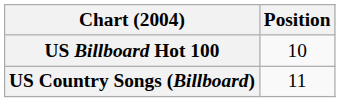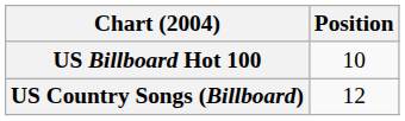 <table class="wikitable sortable plainrowheaders" style="text-align:center">
 <tr>
 <th scope="col">Chart (2004)</th>
 <th scope="col">Position</th>
 </tr>
 <tr>
 <th scope="row">US <em>Billboard</em> Hot 100</th>
 <td>10</td>
 </tr>
 <tr>
 <th scope="row">US Country Songs (<em>Billboard</em>)</th>
-<td>11</td>
+<td>12</td>
 </tr>
 </table>
